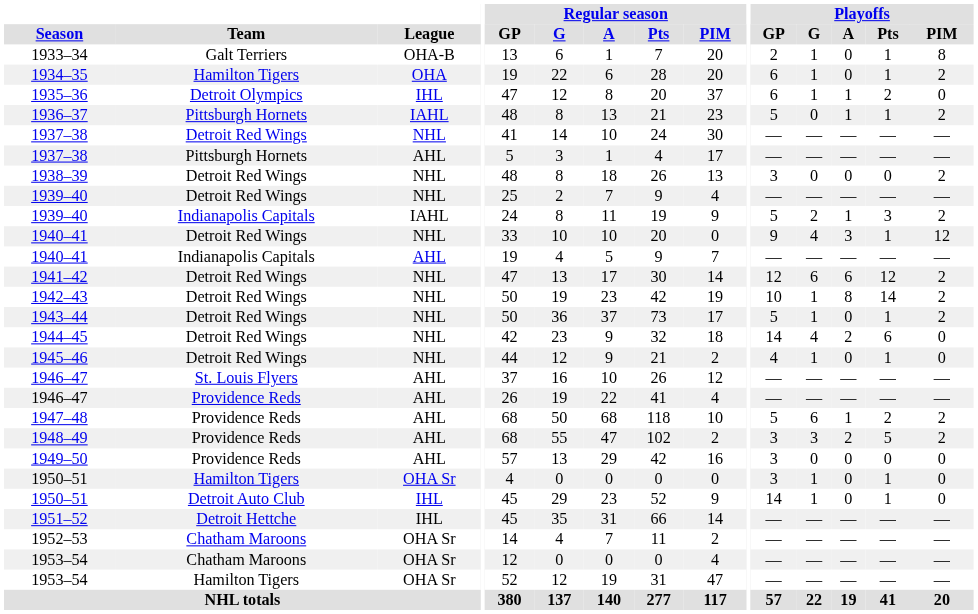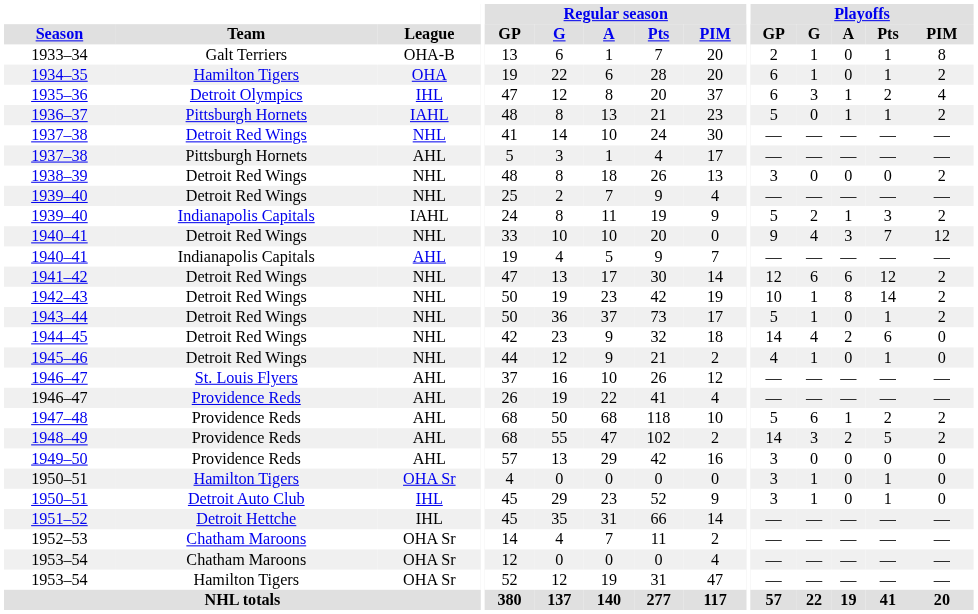 <table border="0" cellpadding="1" cellspacing="0" style="text-align:center; width:60em">
 <tr bgcolor="#e0e0e0">
 <th colspan="3" bgcolor="#ffffff"></th>
 <th rowspan="100" bgcolor="#ffffff"></th>
 <th colspan="5"><a href='#'>Regular season</a></th>
 <th rowspan="100" bgcolor="#ffffff"></th>
 <th colspan="5"><a href='#'>Playoffs</a></th>
 </tr>
 <tr bgcolor="#e0e0e0">
 <th><a href='#'>Season</a></th>
 <th>Team</th>
 <th>League</th>
 <th>GP</th>
 <th><a href='#'>G</a></th>
 <th><a href='#'>A</a></th>
 <th><a href='#'>Pts</a></th>
 <th><a href='#'>PIM</a></th>
 <th>GP</th>
 <th>G</th>
 <th>A</th>
 <th>Pts</th>
 <th>PIM</th>
 </tr>
 <tr>
 <td>1933–34</td>
 <td>Galt Terriers</td>
 <td>OHA-B</td>
 <td>13</td>
 <td>6</td>
 <td>1</td>
 <td>7</td>
 <td>20</td>
 <td>2</td>
 <td>1</td>
 <td>0</td>
 <td>1</td>
 <td>8</td>
 </tr>
 <tr bgcolor="#f0f0f0">
 <td><a href='#'>1934–35</a></td>
 <td><a href='#'>Hamilton Tigers</a></td>
 <td><a href='#'>OHA</a></td>
 <td>19</td>
 <td>22</td>
 <td>6</td>
 <td>28</td>
 <td>20</td>
 <td>6</td>
 <td>1</td>
 <td>0</td>
 <td>1</td>
 <td>2</td>
 </tr>
 <tr>
 <td><a href='#'>1935–36</a></td>
 <td><a href='#'>Detroit Olympics</a></td>
 <td><a href='#'>IHL</a></td>
 <td>47</td>
 <td>12</td>
 <td>8</td>
 <td>20</td>
 <td>37</td>
 <td>6</td>
-<td>1</td>
+<td>3</td>
 <td>1</td>
 <td>2</td>
-<td>0</td>
+<td>4</td>
 </tr>
 <tr bgcolor="#f0f0f0">
 <td><a href='#'>1936–37</a></td>
 <td><a href='#'>Pittsburgh Hornets</a></td>
 <td><a href='#'>IAHL</a></td>
 <td>48</td>
 <td>8</td>
 <td>13</td>
 <td>21</td>
 <td>23</td>
 <td>5</td>
 <td>0</td>
 <td>1</td>
 <td>1</td>
 <td>2</td>
 </tr>
 <tr>
 <td><a href='#'>1937–38</a></td>
 <td><a href='#'>Detroit Red Wings</a></td>
 <td><a href='#'>NHL</a></td>
 <td>41</td>
 <td>14</td>
 <td>10</td>
 <td>24</td>
 <td>30</td>
 <td>—</td>
 <td>—</td>
 <td>—</td>
 <td>—</td>
 <td>—</td>
 </tr>
 <tr bgcolor="#f0f0f0">
 <td><a href='#'>1937–38</a></td>
 <td>Pittsburgh Hornets</td>
 <td>AHL</td>
 <td>5</td>
 <td>3</td>
 <td>1</td>
 <td>4</td>
 <td>17</td>
 <td>—</td>
 <td>—</td>
 <td>—</td>
 <td>—</td>
 <td>—</td>
 </tr>
 <tr>
 <td><a href='#'>1938–39</a></td>
 <td>Detroit Red Wings</td>
 <td>NHL</td>
 <td>48</td>
 <td>8</td>
 <td>18</td>
 <td>26</td>
 <td>13</td>
 <td>3</td>
 <td>0</td>
 <td>0</td>
 <td>0</td>
 <td>2</td>
 </tr>
 <tr bgcolor="#f0f0f0">
 <td><a href='#'>1939–40</a></td>
 <td>Detroit Red Wings</td>
 <td>NHL</td>
 <td>25</td>
 <td>2</td>
 <td>7</td>
 <td>9</td>
 <td>4</td>
 <td>—</td>
 <td>—</td>
 <td>—</td>
 <td>—</td>
 <td>—</td>
 </tr>
 <tr>
 <td><a href='#'>1939–40</a></td>
 <td><a href='#'>Indianapolis Capitals</a></td>
 <td>IAHL</td>
 <td>24</td>
 <td>8</td>
 <td>11</td>
 <td>19</td>
 <td>9</td>
 <td>5</td>
 <td>2</td>
 <td>1</td>
 <td>3</td>
 <td>2</td>
 </tr>
 <tr bgcolor="#f0f0f0">
 <td><a href='#'>1940–41</a></td>
 <td>Detroit Red Wings</td>
 <td>NHL</td>
 <td>33</td>
 <td>10</td>
 <td>10</td>
 <td>20</td>
 <td>0</td>
 <td>9</td>
 <td>4</td>
 <td>3</td>
-<td>1</td>
+<td>7</td>
 <td>12</td>
 </tr>
 <tr>
 <td><a href='#'>1940–41</a></td>
 <td>Indianapolis Capitals</td>
 <td><a href='#'>AHL</a></td>
 <td>19</td>
 <td>4</td>
 <td>5</td>
 <td>9</td>
 <td>7</td>
 <td>—</td>
 <td>—</td>
 <td>—</td>
 <td>—</td>
 <td>—</td>
 </tr>
 <tr bgcolor="#f0f0f0">
 <td><a href='#'>1941–42</a></td>
 <td>Detroit Red Wings</td>
 <td>NHL</td>
 <td>47</td>
 <td>13</td>
 <td>17</td>
 <td>30</td>
 <td>14</td>
 <td>12</td>
 <td>6</td>
 <td>6</td>
 <td>12</td>
 <td>2</td>
 </tr>
 <tr>
 <td><a href='#'>1942–43</a></td>
 <td>Detroit Red Wings</td>
 <td>NHL</td>
 <td>50</td>
 <td>19</td>
 <td>23</td>
 <td>42</td>
 <td>19</td>
 <td>10</td>
 <td>1</td>
 <td>8</td>
 <td>14</td>
 <td>2</td>
 </tr>
 <tr bgcolor="#f0f0f0">
 <td><a href='#'>1943–44</a></td>
 <td>Detroit Red Wings</td>
 <td>NHL</td>
 <td>50</td>
 <td>36</td>
 <td>37</td>
 <td>73</td>
 <td>17</td>
 <td>5</td>
 <td>1</td>
 <td>0</td>
 <td>1</td>
 <td>2</td>
 </tr>
 <tr>
 <td><a href='#'>1944–45</a></td>
 <td>Detroit Red Wings</td>
 <td>NHL</td>
 <td>42</td>
 <td>23</td>
 <td>9</td>
 <td>32</td>
 <td>18</td>
 <td>14</td>
 <td>4</td>
 <td>2</td>
 <td>6</td>
 <td>0</td>
 </tr>
 <tr bgcolor="#f0f0f0">
 <td><a href='#'>1945–46</a></td>
 <td>Detroit Red Wings</td>
 <td>NHL</td>
 <td>44</td>
 <td>12</td>
 <td>9</td>
 <td>21</td>
 <td>2</td>
 <td>4</td>
 <td>1</td>
 <td>0</td>
 <td>1</td>
 <td>0</td>
 </tr>
 <tr>
 <td><a href='#'>1946–47</a></td>
 <td><a href='#'>St. Louis Flyers</a></td>
 <td>AHL</td>
 <td>37</td>
 <td>16</td>
 <td>10</td>
 <td>26</td>
 <td>12</td>
 <td>—</td>
 <td>—</td>
 <td>—</td>
 <td>—</td>
 <td>—</td>
 </tr>
 <tr bgcolor="#f0f0f0">
 <td>1946–47</td>
 <td><a href='#'>Providence Reds</a></td>
 <td>AHL</td>
 <td>26</td>
 <td>19</td>
 <td>22</td>
 <td>41</td>
 <td>4</td>
 <td>—</td>
 <td>—</td>
 <td>—</td>
 <td>—</td>
 <td>—</td>
 </tr>
 <tr>
 <td><a href='#'>1947–48</a></td>
 <td>Providence Reds</td>
 <td>AHL</td>
 <td>68</td>
 <td>50</td>
 <td>68</td>
 <td>118</td>
 <td>10</td>
 <td>5</td>
 <td>6</td>
 <td>1</td>
 <td>2</td>
 <td>2</td>
 </tr>
 <tr bgcolor="#f0f0f0">
 <td><a href='#'>1948–49</a></td>
 <td>Providence Reds</td>
 <td>AHL</td>
 <td>68</td>
 <td>55</td>
 <td>47</td>
 <td>102</td>
 <td>2</td>
-<td>3</td>
+<td>14</td>
 <td>3</td>
 <td>2</td>
 <td>5</td>
 <td>2</td>
 </tr>
 <tr>
 <td><a href='#'>1949–50</a></td>
 <td>Providence Reds</td>
 <td>AHL</td>
 <td>57</td>
 <td>13</td>
 <td>29</td>
 <td>42</td>
 <td>16</td>
 <td>3</td>
 <td>0</td>
 <td>0</td>
 <td>0</td>
 <td>0</td>
 </tr>
 <tr bgcolor="#f0f0f0">
 <td>1950–51</td>
 <td><a href='#'>Hamilton Tigers</a></td>
 <td><a href='#'>OHA Sr</a></td>
 <td>4</td>
 <td>0</td>
 <td>0</td>
 <td>0</td>
 <td>0</td>
 <td>3</td>
 <td>1</td>
 <td>0</td>
 <td>1</td>
 <td>0</td>
 </tr>
 <tr>
 <td><a href='#'>1950–51</a></td>
 <td><a href='#'>Detroit Auto Club</a></td>
 <td><a href='#'>IHL</a></td>
 <td>45</td>
 <td>29</td>
 <td>23</td>
 <td>52</td>
 <td>9</td>
-<td>14</td>
+<td>3</td>
 <td>1</td>
 <td>0</td>
 <td>1</td>
 <td>0</td>
 </tr>
 <tr bgcolor="#f0f0f0">
 <td><a href='#'>1951–52</a></td>
 <td><a href='#'>Detroit Hettche</a></td>
 <td>IHL</td>
 <td>45</td>
 <td>35</td>
 <td>31</td>
 <td>66</td>
 <td>14</td>
 <td>—</td>
 <td>—</td>
 <td>—</td>
 <td>—</td>
 <td>—</td>
 </tr>
 <tr>
 <td>1952–53</td>
 <td><a href='#'>Chatham Maroons</a></td>
 <td>OHA Sr</td>
 <td>14</td>
 <td>4</td>
 <td>7</td>
 <td>11</td>
 <td>2</td>
 <td>—</td>
 <td>—</td>
 <td>—</td>
 <td>—</td>
 <td>—</td>
 </tr>
 <tr bgcolor="#f0f0f0">
 <td>1953–54</td>
 <td>Chatham Maroons</td>
 <td>OHA Sr</td>
 <td>12</td>
 <td>0</td>
 <td>0</td>
 <td>0</td>
 <td>4</td>
 <td>—</td>
 <td>—</td>
 <td>—</td>
 <td>—</td>
 <td>—</td>
 </tr>
 <tr>
 <td>1953–54</td>
 <td>Hamilton Tigers</td>
 <td>OHA Sr</td>
 <td>52</td>
 <td>12</td>
 <td>19</td>
 <td>31</td>
 <td>47</td>
 <td>—</td>
 <td>—</td>
 <td>—</td>
 <td>—</td>
 <td>—</td>
 </tr>
 <tr bgcolor="#e0e0e0">
 <th colspan="3">NHL totals</th>
 <th>380</th>
 <th>137</th>
 <th>140</th>
 <th>277</th>
 <th>117</th>
 <th>57</th>
 <th>22</th>
 <th>19</th>
 <th>41</th>
 <th>20</th>
 </tr>
 </table>
